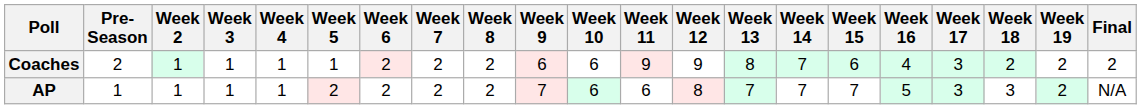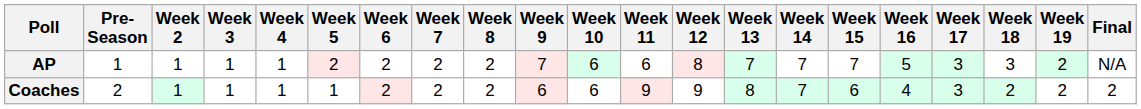 <table class="wikitable" style="white-space:nowrap;font-size:90%">
 <tr>
 <th>Poll</th>
 <th>Pre-<br>Season</th>
 <th>Week<br>2</th>
 <th>Week<br>3</th>
 <th>Week<br>4</th>
 <th>Week<br>5</th>
 <th>Week<br>6</th>
 <th>Week<br>7</th>
 <th>Week<br>8</th>
 <th>Week<br>9</th>
 <th>Week<br>10</th>
 <th>Week<br>11</th>
 <th>Week<br>12</th>
 <th>Week<br>13</th>
 <th>Week<br>14</th>
 <th>Week<br>15</th>
 <th>Week<br>16</th>
 <th>Week<br>17</th>
 <th>Week<br>18</th>
 <th>Week<br>19</th>
 <th>Final</th>
 </tr>
 <tr style="text-align:center;">
+<th>AP</th>
+<td style="background:#FFF;">1</td>
+<td style="background:#FFF;">1</td>
+<td style="background:#FFF;">1</td>
+<td style="background:#FFF;">1</td>
+<td style="background:#FFE6E6;">2</td>
+<td style="background:#FFF;">2</td>
+<td style="background:#FFF;">2</td>
+<td style="background:#FFF;">2</td>
+<td style="background:#FFE6E6;">7</td>
+<td style="background:#D8FFEB;">6</td>
+<td style="background:#FFF;">6</td>
+<td style="background:#FFE6E6;">8</td>
+<td style="background:#D8FFEB;">7</td>
+<td style="background:#FFF;">7</td>
+<td style="background:#FFF;">7</td>
+<td style="background:#D8FFEB;">5</td>
+<td style="background:#D8FFEB;">3</td>
+<td style="background:#FFF;">3</td>
+<td style="background:#D8FFEB;">2</td>
+<td style="background:#FFF;">N/A</td>
+</tr>
+<tr style="text-align:center;">
 <th>Coaches</th>
 <td style="background:#FFF;">2</td>
 <td style="background:#D8FFEB;">1</td>
 <td style="background:#FFF;">1</td>
 <td style="background:#FFF;">1</td>
 <td style="background:#FFF;">1</td>
 <td style="background:#FFE6E6;">2</td>
 <td style="background:#FFF;">2</td>
 <td style="background:#FFF;">2</td>
 <td style="background:#FFE6E6;">6</td>
 <td style="background:#FFF;">6</td>
 <td style="background:#FFE6E6;">9</td>
 <td style="background:#FFF;">9</td>
 <td style="background:#D8FFEB;">8</td>
 <td style="background:#D8FFEB;">7</td>
 <td style="background:#D8FFEB;">6</td>
 <td style="background:#D8FFEB;">4</td>
 <td style="background:#D8FFEB;">3</td>
 <td style="background:#D8FFEB;">2</td>
 <td style="background:#FFF;">2</td>
 <td style="background:#FFF;">2</td>
 </tr>
-<tr style="text-align:center;">
-<th>AP</th>
-<td style="background:#FFF;">1</td>
-<td style="background:#FFF;">1</td>
-<td style="background:#FFF;">1</td>
-<td style="background:#FFF;">1</td>
-<td style="background:#FFE6E6;">2</td>
-<td style="background:#FFF;">2</td>
-<td style="background:#FFF;">2</td>
-<td style="background:#FFF;">2</td>
-<td style="background:#FFE6E6;">7</td>
-<td style="background:#D8FFEB;">6</td>
-<td style="background:#FFF;">6</td>
-<td style="background:#FFE6E6;">8</td>
-<td style="background:#D8FFEB;">7</td>
-<td style="background:#FFF;">7</td>
-<td style="background:#FFF;">7</td>
-<td style="background:#D8FFEB;">5</td>
-<td style="background:#D8FFEB;">3</td>
-<td style="background:#FFF;">3</td>
-<td style="background:#D8FFEB;">2</td>
-<td style="background:#FFF;">N/A</td>
-</tr>
 </table>
